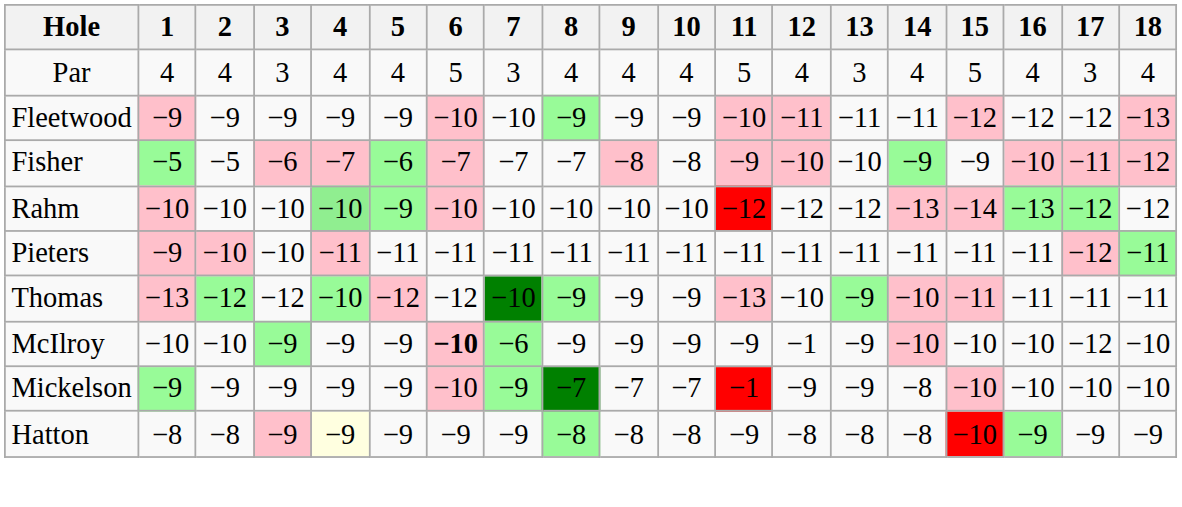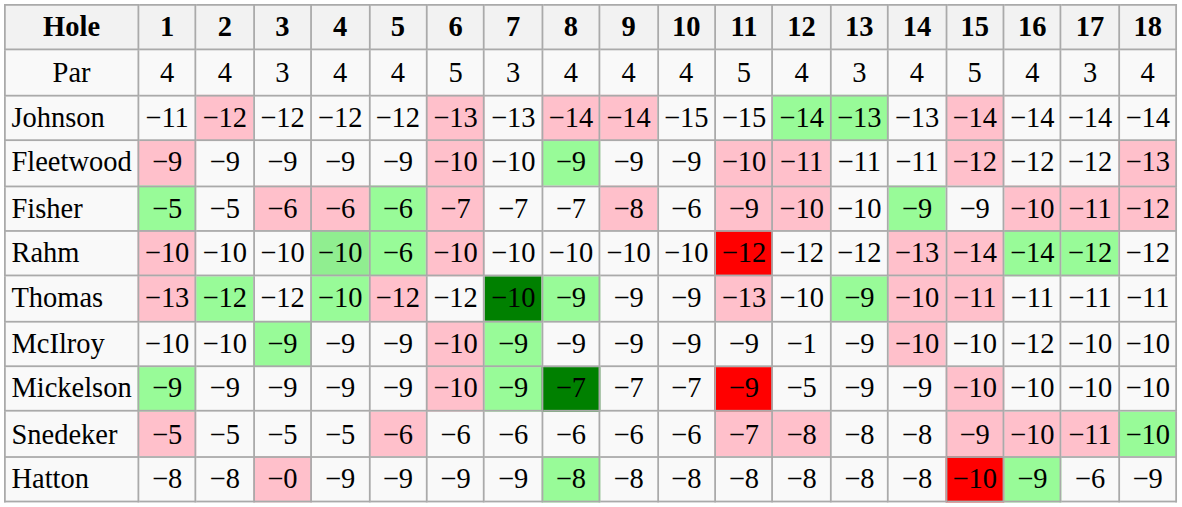 <table class="wikitable" style="text-align:center">
 <tr>
 <th>Hole</th>
 <th>1</th>
 <th>2</th>
 <th>3</th>
 <th>4</th>
 <th>5</th>
 <th>6</th>
 <th>7</th>
 <th>8</th>
 <th>9</th>
 <th>10</th>
 <th>11</th>
 <th>12</th>
 <th>13</th>
 <th>14</th>
 <th>15</th>
 <th>16</th>
 <th>17</th>
 <th>18</th>
 </tr>
 <tr>
 <td>Par</td>
 <td>4</td>
 <td>4</td>
 <td>3</td>
 <td>4</td>
 <td>4</td>
 <td>5</td>
 <td>3</td>
 <td>4</td>
 <td>4</td>
 <td>4</td>
 <td>5</td>
 <td>4</td>
 <td>3</td>
 <td>4</td>
 <td>5</td>
 <td>4</td>
 <td>3</td>
 <td>4</td>
 </tr>
 <tr>
+<td align=left> Johnson</td>
+<td>−11</td>
+<td style="background: Pink;">−12</td>
+<td>−12</td>
+<td>−12</td>
+<td>−12</td>
+<td style="background: Pink;">−13</td>
+<td>−13</td>
+<td style="background: Pink;">−14</td>
+<td style="background: Pink;">−14</td>
+<td>−15</td>
+<td>−15</td>
+<td style="background: PaleGreen;">−14</td>
+<td style="background: PaleGreen;">−13</td>
+<td>−13</td>
+<td style="background: Pink;">−14</td>
+<td>−14</td>
+<td>−14</td>
+<td>−14</td>
+</tr>
+<tr>
 <td align=left> Fleetwood</td>
 <td style="background: Pink;">−9</td>
 <td>−9</td>
 <td>−9</td>
 <td>−9</td>
 <td>−9</td>
 <td style="background: Pink;">−10</td>
 <td>−10</td>
 <td style="background: PaleGreen;">−9</td>
 <td>−9</td>
 <td>−9</td>
 <td style="background: Pink;">−10</td>
 <td style="background: Pink;">−11</td>
 <td>−11</td>
 <td>−11</td>
 <td style="background: Pink;">−12</td>
 <td>−12</td>
 <td>−12</td>
 <td style="background: Pink;">−13</td>
 </tr>
 <tr>
 <td align=left> Fisher</td>
 <td style="background: PaleGreen;">−5</td>
 <td>−5</td>
 <td style="background: Pink;">−6</td>
-<td style="background: Pink;">−7</td>
+<td style="background: Pink;">−6</td>
 <td style="background: PaleGreen;">−6</td>
 <td style="background: Pink;">−7</td>
 <td>−7</td>
 <td>−7</td>
 <td style="background: Pink;">−8</td>
-<td>−8</td>
+<td>−6</td>
 <td style="background: Pink;">−9</td>
 <td style="background: Pink;">−10</td>
 <td>−10</td>
 <td style="background: PaleGreen;">−9</td>
 <td>−9</td>
 <td style="background: Pink;">−10</td>
 <td style="background: Pink;">−11</td>
 <td style="background: Pink;">−12</td>
 </tr>
 <tr>
 <td align=left> Rahm</td>
 <td style="background: Pink;">−10</td>
 <td>−10</td>
 <td>−10</td>
 <td style="background: lightgreen;">−10</td>
-<td style="background: PaleGreen;">−9</td>
+<td style="background: PaleGreen;">−6</td>
 <td style="background: Pink;">−10</td>
 <td>−10</td>
 <td>−10</td>
 <td>−10</td>
 <td>−10</td>
 <td style="background: Red;">−12</td>
 <td>−12</td>
 <td>−12</td>
 <td style="background: Pink;">−13</td>
 <td style="background: Pink;">−14</td>
-<td style="background: PaleGreen;">−13</td>
+<td style="background: PaleGreen;">−14</td>
 <td style="background: PaleGreen;">−12</td>
 <td>−12</td>
-</tr>
-<tr>
-<td align=left> Pieters</td>
-<td style="background: Pink;">−9</td>
-<td style="background: Pink;">−10</td>
-<td>−10</td>
-<td style="background: Pink;">−11</td>
-<td>−11</td>
-<td>−11</td>
-<td>−11</td>
-<td>−11</td>
-<td>−11</td>
-<td>−11</td>
-<td>−11</td>
-<td>−11</td>
-<td>−11</td>
-<td>−11</td>
-<td>−11</td>
-<td>−11</td>
-<td style="background: Pink;">−12</td>
-<td style="background: PaleGreen;">−11</td>
 </tr>
 <tr>
 <td align=left> Thomas</td>
 <td style="background: Pink;">−13</td>
 <td style="background: PaleGreen;">−12</td>
 <td>−12</td>
 <td style="background: PaleGreen;">−10</td>
 <td style="background: Pink;">−12</td>
 <td>−12</td>
 <td style="background: Green;">−10</td>
 <td style="background: PaleGreen;">−9</td>
 <td>−9</td>
 <td>−9</td>
 <td style="background: Pink;">−13</td>
 <td>−10</td>
 <td style="background: PaleGreen;">−9</td>
 <td style="background: Pink;">−10</td>
 <td style="background: Pink;">−11</td>
 <td>−11</td>
 <td>−11</td>
 <td>−11</td>
 </tr>
 <tr>
 <td align=left> McIlroy</td>
 <td>−10</td>
 <td>−10</td>
 <td style="background: PaleGreen;">−9</td>
 <td>−9</td>
 <td>−9</td>
-<td style="background: Pink;"><strong>−10</strong></td>
-<td style="background: PaleGreen;">−6</td>
+<td style="background: Pink;">−10</td>
+<td style="background: PaleGreen;">−9</td>
 <td>−9</td>
 <td>−9</td>
 <td>−9</td>
 <td>−9</td>
 <td>−1</td>
 <td>−9</td>
 <td style="background: Pink;">−10</td>
 <td>−10</td>
+<td>−12</td>
 <td>−10</td>
-<td>−12</td>
 <td>−10</td>
 </tr>
 <tr>
 <td align=left> Mickelson</td>
 <td style="background: PaleGreen;">−9</td>
 <td>−9</td>
 <td>−9</td>
 <td>−9</td>
 <td>−9</td>
 <td style="background: Pink;">−10</td>
 <td style="background: PaleGreen;">−9</td>
 <td style="background: Green;">−7</td>
 <td>−7</td>
 <td>−7</td>
-<td style="background: Red;">−1</td>
+<td style="background: Red;">−9</td>
+<td>−5</td>
 <td>−9</td>
 <td>−9</td>
-<td>−8</td>
 <td style="background: Pink;">−10</td>
 <td>−10</td>
 <td>−10</td>
 <td>−10</td>
 </tr>
 <tr>
+<td align=left> Snedeker</td>
+<td style="background: Pink;">−5</td>
+<td>−5</td>
+<td>−5</td>
+<td>−5</td>
+<td style="background: Pink;">−6</td>
+<td>−6</td>
+<td>−6</td>
+<td>−6</td>
+<td>−6</td>
+<td>−6</td>
+<td style="background: Pink;">−7</td>
+<td style="background: Pink;">−8</td>
+<td>−8</td>
+<td>−8</td>
+<td style="background: Pink;">−9</td>
+<td style="background: Pink;">−10</td>
+<td style="background: Pink;">−11</td>
+<td style="background: PaleGreen;">−10</td>
+</tr>
+<tr>
 <td align=left> Hatton</td>
 <td>−8</td>
 <td>−8</td>
-<td style="background: Pink;">−9</td>
-<td style="background: lightyellow;">−9</td>
+<td style="background: Pink;">−0</td>
+<td>−9</td>
 <td>−9</td>
 <td>−9</td>
 <td>−9</td>
 <td style="background: PaleGreen;">−8</td>
 <td>−8</td>
 <td>−8</td>
-<td>−9</td>
+<td>−8</td>
 <td>−8</td>
 <td>−8</td>
 <td>−8</td>
 <td style="background: Red;">−10</td>
 <td style="background: PaleGreen;">−9</td>
-<td>−9</td>
+<td>−6</td>
 <td>−9</td>
 </tr>
 </table>
